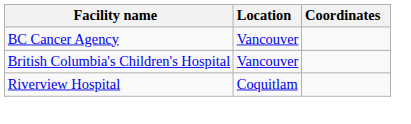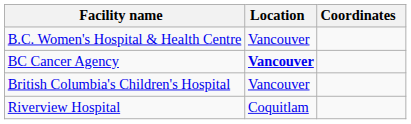 <table class="wikitable sortable">
 <tr>
 <th>Facility name  </th>
 <th>Location  </th>
 <th class="unsortable">Coordinates  </th>
 </tr>
 <tr>
+<td><a href='#'>B.C. Women's Hospital & Health Centre</a></td>
+<td><a href='#'>Vancouver</a></td>
+<td></td>
+</tr>
+<tr>
 <td><a href='#'>BC Cancer Agency</a></td>
-<td><a href='#'>Vancouver</a></td>
+<td><strong><a href='#'>Vancouver</a></strong></td>
 <td></td>
 </tr>
 <tr>
 <td><a href='#'>British Columbia's Children's Hospital</a></td>
 <td><a href='#'>Vancouver</a></td>
 <td></td>
 </tr>
 <tr>
 <td><a href='#'>Riverview Hospital</a></td>
 <td><a href='#'>Coquitlam</a></td>
 <td></td>
 </tr>
 </table>
